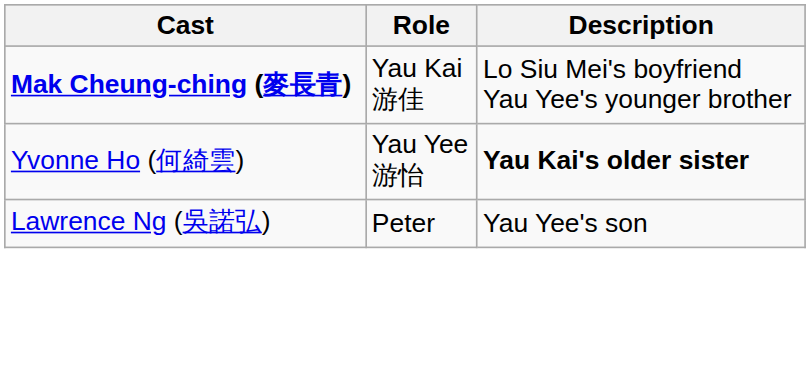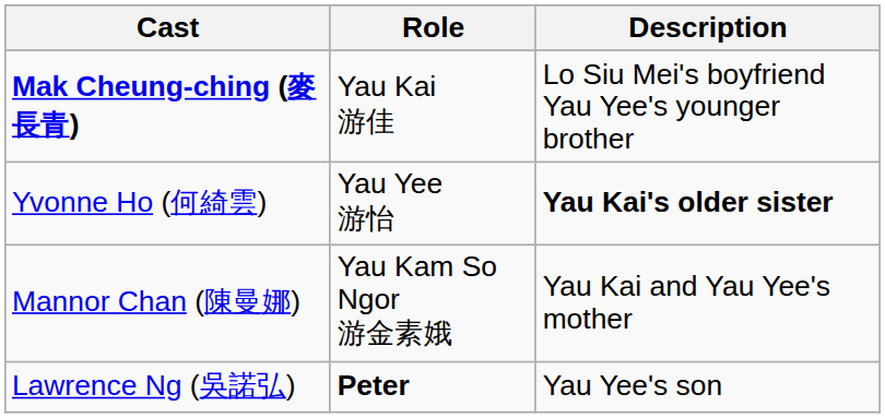 <table class="wikitable" width="55%">
 <tr>
 <th>Cast</th>
 <th>Role</th>
 <th>Description</th>
 </tr>
 <tr>
 <td><strong><a href='#'>Mak Cheung-ching</a></strong> <strong>(<a href='#'>麥長青</a>)</strong></td>
 <td>Yau Kai <br> 游佳</td>
 <td>Lo Siu Mei's boyfriend <br> Yau Yee's younger brother</td>
 </tr>
 <tr>
 <td><a href='#'>Yvonne Ho</a> (<a href='#'>何綺雲</a>)</td>
 <td>Yau Yee <br> 游怡</td>
 <td><strong>Yau Kai's older sister</strong></td>
 </tr>
 <tr>
+<td><a href='#'>Mannor Chan</a> (<a href='#'>陳曼娜</a>)</td>
+<td>Yau Kam So Ngor <br> 游金素娥</td>
+<td>Yau Kai and Yau Yee's mother</td>
+</tr>
+<tr>
 <td><a href='#'>Lawrence Ng</a> (<a href='#'>吳諾弘</a>)</td>
-<td>Peter</td>
+<td><strong>Peter</strong></td>
 <td>Yau Yee's son</td>
 </tr>
 </table>
